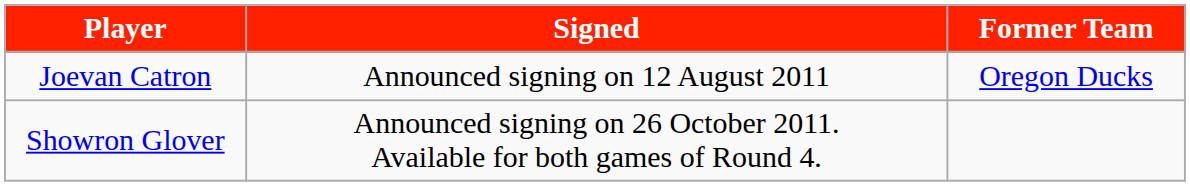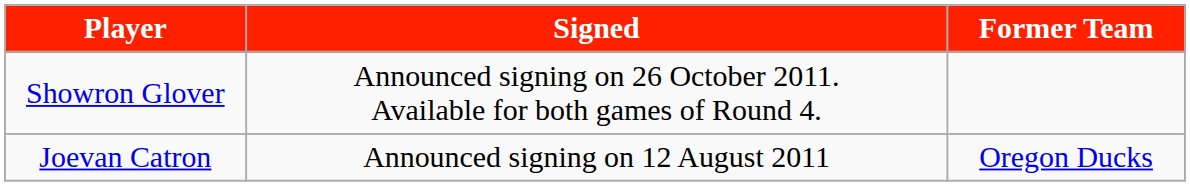 <table class="wikitable sortable sortable" style="width:50%">
 <tr>
 <th style="background:#ff2000; color:#fff; width:150px;">Player</th>
 <th style="background:#ff2000; color:#fff; width:500px;">Signed</th>
 <th style="background:#ff2000; color:#fff; width:150px;">Former Team</th>
 </tr>
 <tr style="text-align: center">
+<td><a href='#'>Showron Glover</a></td>
+<td>Announced signing on 26 October 2011. <br>Available for both games of Round 4.</td>
+<td></td>
+</tr>
+<tr style="text-align: center">
 <td><a href='#'>Joevan Catron</a></td>
 <td>Announced signing on 12 August 2011</td>
 <td><a href='#'>Oregon Ducks</a></td>
 </tr>
-<tr style="text-align: center">
-<td><a href='#'>Showron Glover</a></td>
-<td>Announced signing on 26 October 2011. <br>Available for both games of Round 4.</td>
-<td></td>
-</tr>
 </table>
